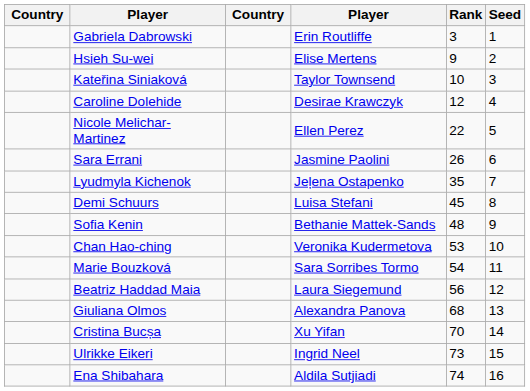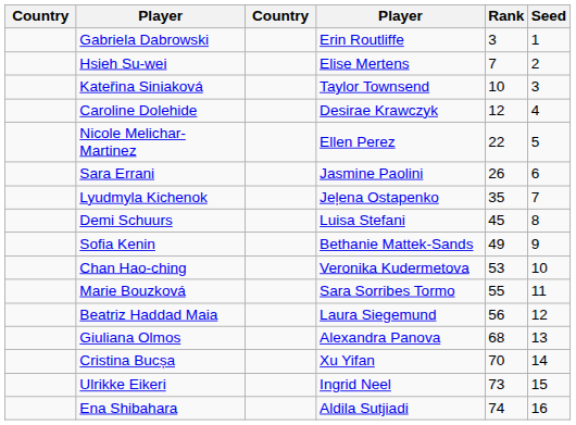 <table class="sortable wikitable">
 <tr>
 <th width="70">Country</th>
 <th width="175">Player</th>
 <th width="70">Country</th>
 <th width="175">Player</th>
 <th>Rank</th>
 <th>Seed</th>
 </tr>
 <tr>
 <td></td>
 <td><a href='#'>Gabriela Dabrowski</a></td>
 <td></td>
 <td><a href='#'>Erin Routliffe</a></td>
 <td>3</td>
 <td>1</td>
 </tr>
 <tr>
 <td></td>
 <td><a href='#'>Hsieh Su-wei</a></td>
 <td></td>
 <td><a href='#'>Elise Mertens</a></td>
-<td>9</td>
+<td>7</td>
 <td>2</td>
 </tr>
 <tr>
 <td></td>
 <td><a href='#'>Kateřina Siniaková</a></td>
 <td></td>
 <td><a href='#'>Taylor Townsend</a></td>
 <td>10</td>
 <td>3</td>
 </tr>
 <tr>
 <td></td>
 <td><a href='#'>Caroline Dolehide</a></td>
 <td></td>
 <td><a href='#'>Desirae Krawczyk</a></td>
 <td>12</td>
 <td>4</td>
 </tr>
 <tr>
 <td></td>
 <td><a href='#'>Nicole Melichar-Martinez</a></td>
 <td></td>
 <td><a href='#'>Ellen Perez</a></td>
 <td>22</td>
 <td>5</td>
 </tr>
 <tr>
 <td></td>
 <td><a href='#'>Sara Errani</a></td>
 <td></td>
 <td><a href='#'>Jasmine Paolini</a></td>
 <td>26</td>
 <td>6</td>
 </tr>
 <tr>
 <td></td>
 <td><a href='#'>Lyudmyla Kichenok</a></td>
 <td></td>
 <td><a href='#'>Jeļena Ostapenko</a></td>
 <td>35</td>
 <td>7</td>
 </tr>
 <tr>
 <td></td>
 <td><a href='#'>Demi Schuurs</a></td>
 <td></td>
 <td><a href='#'>Luisa Stefani</a></td>
 <td>45</td>
 <td>8</td>
 </tr>
 <tr>
 <td></td>
 <td><a href='#'>Sofia Kenin</a></td>
 <td></td>
 <td><a href='#'>Bethanie Mattek-Sands</a></td>
-<td>48</td>
+<td>49</td>
 <td>9</td>
 </tr>
 <tr>
 <td></td>
 <td><a href='#'>Chan Hao-ching</a></td>
 <td></td>
 <td><a href='#'>Veronika Kudermetova</a></td>
 <td>53</td>
 <td>10</td>
 </tr>
 <tr>
 <td></td>
 <td><a href='#'>Marie Bouzková</a></td>
 <td></td>
 <td><a href='#'>Sara Sorribes Tormo</a></td>
-<td>54</td>
+<td>55</td>
 <td>11</td>
 </tr>
 <tr>
 <td></td>
 <td><a href='#'>Beatriz Haddad Maia</a></td>
 <td></td>
 <td><a href='#'>Laura Siegemund</a></td>
 <td>56</td>
 <td>12</td>
 </tr>
 <tr>
 <td></td>
 <td><a href='#'>Giuliana Olmos</a></td>
 <td></td>
 <td><a href='#'>Alexandra Panova</a></td>
 <td>68</td>
 <td>13</td>
 </tr>
 <tr>
 <td></td>
 <td><a href='#'>Cristina Bucșa</a></td>
 <td></td>
 <td><a href='#'>Xu Yifan</a></td>
 <td>70</td>
 <td>14</td>
 </tr>
 <tr>
 <td></td>
 <td><a href='#'>Ulrikke Eikeri</a></td>
 <td></td>
 <td><a href='#'>Ingrid Neel</a></td>
 <td>73</td>
 <td>15</td>
 </tr>
 <tr>
 <td></td>
 <td><a href='#'>Ena Shibahara</a></td>
 <td></td>
 <td><a href='#'>Aldila Sutjiadi</a></td>
 <td>74</td>
 <td>16</td>
 </tr>
 </table>
